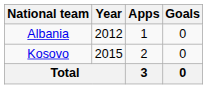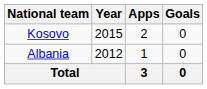 <table class=wikitable style="text-align: center">
 <tr>
 <th>National team</th>
 <th>Year</th>
 <th>Apps</th>
 <th>Goals</th>
 </tr>
 <tr>
+<td><a href='#'>Kosovo</a></td>
+<td>2015</td>
+<td>2</td>
+<td>0</td>
+</tr>
+<tr>
 <td><a href='#'>Albania</a></td>
 <td>2012</td>
 <td>1</td>
-<td>0</td>
-</tr>
-<tr>
-<td><a href='#'>Kosovo</a></td>
-<td>2015</td>
-<td>2</td>
 <td>0</td>
 </tr>
 <tr>
 <th colspan="2">Total</th>
 <th>3</th>
 <th>0</th>
 </tr>
 </table>
